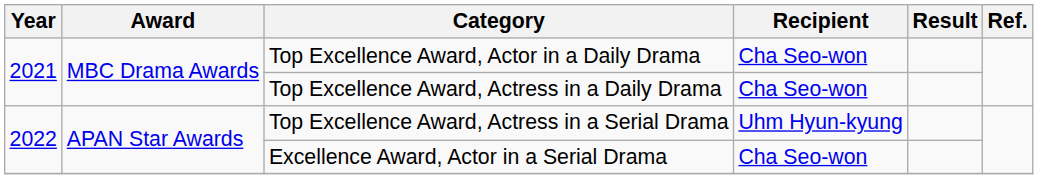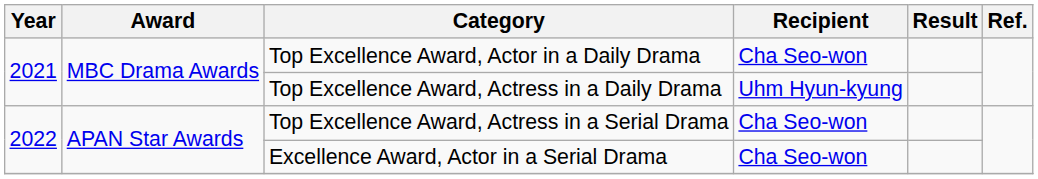 <table class="wikitable sortable">
 <tr>
 <th>Year</th>
 <th>Award</th>
 <th>Category</th>
 <th>Recipient</th>
 <th>Result</th>
 <th>Ref.</th>
 </tr>
 <tr>
 <td rowspan=2><a href='#'>2021</a></td>
 <td rowspan=2><a href='#'>MBC Drama Awards</a></td>
 <td>Top Excellence Award, Actor in a Daily Drama</td>
 <td><a href='#'>Cha Seo-won</a></td>
 <td></td>
 <td style="text-align:center" rowspan="2"></td>
 </tr>
 <tr>
 <td>Top Excellence Award, Actress in a Daily Drama</td>
-<td><a href='#'>Cha Seo-won</a></td>
+<td><a href='#'>Uhm Hyun-kyung</a></td>
 <td></td>
 </tr>
 <tr>
 <td rowspan=2><a href='#'>2022</a></td>
 <td rowspan=2><a href='#'>APAN Star Awards</a></td>
 <td>Top Excellence Award, Actress in a Serial Drama</td>
-<td><a href='#'>Uhm Hyun-kyung</a></td>
+<td><a href='#'>Cha Seo-won</a></td>
 <td></td>
 <td style="text-align:center" rowspan="2"></td>
 </tr>
 <tr>
 <td>Excellence Award, Actor in a Serial Drama</td>
 <td><a href='#'>Cha Seo-won</a></td>
 <td></td>
 </tr>
 <tr>
 </tr>
 </table>
